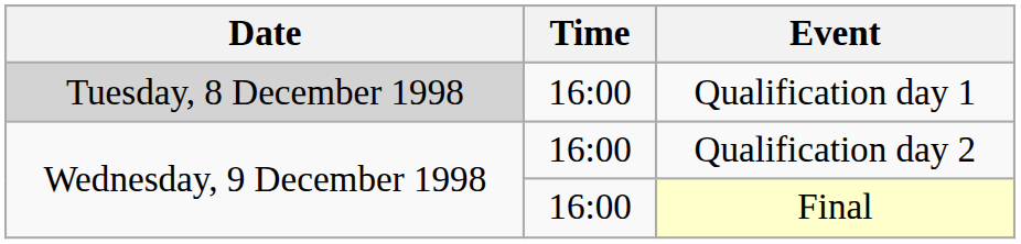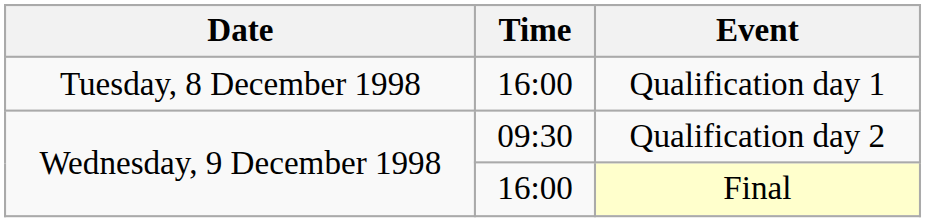 <table class = "wikitable" style="text-align:center;">
 <tr>
 <th width=220>Date</th>
 <th width=50>Time</th>
 <th width=150>Event</th>
 </tr>
 <tr>
-<td style="background: lightgrey;">Tuesday, 8 December 1998</td>
+<td>Tuesday, 8 December 1998</td>
 <td>16:00</td>
 <td>Qualification day 1</td>
 </tr>
 <tr>
 <td rowspan=2>Wednesday, 9 December 1998</td>
-<td>16:00</td>
+<td>09:30</td>
 <td>Qualification day 2</td>
 </tr>
 <tr>
 <td>16:00</td>
 <td bgcolor=ffffcc>Final</td>
 </tr>
 </table>
